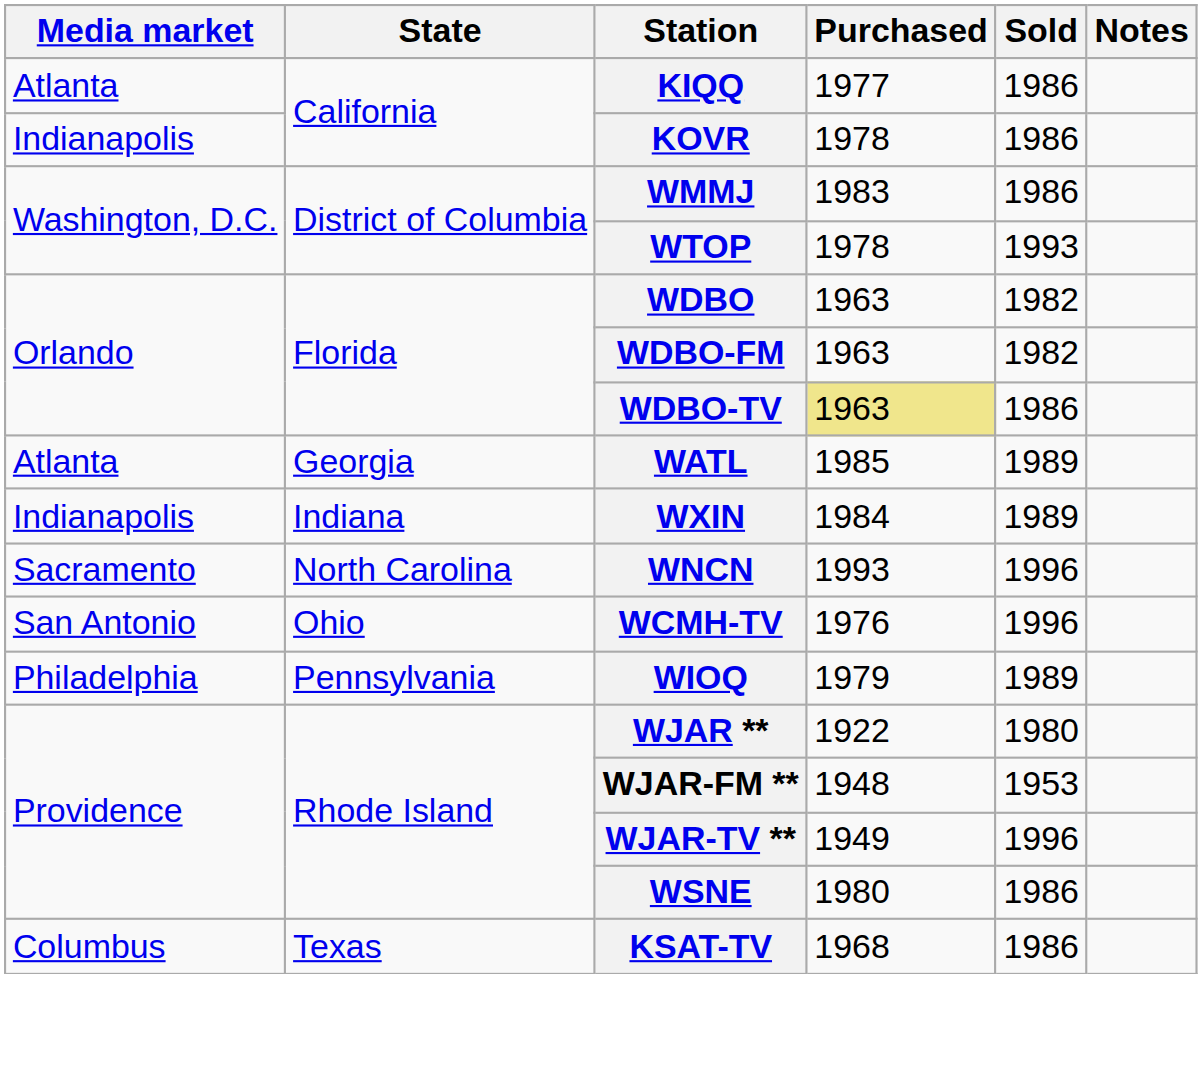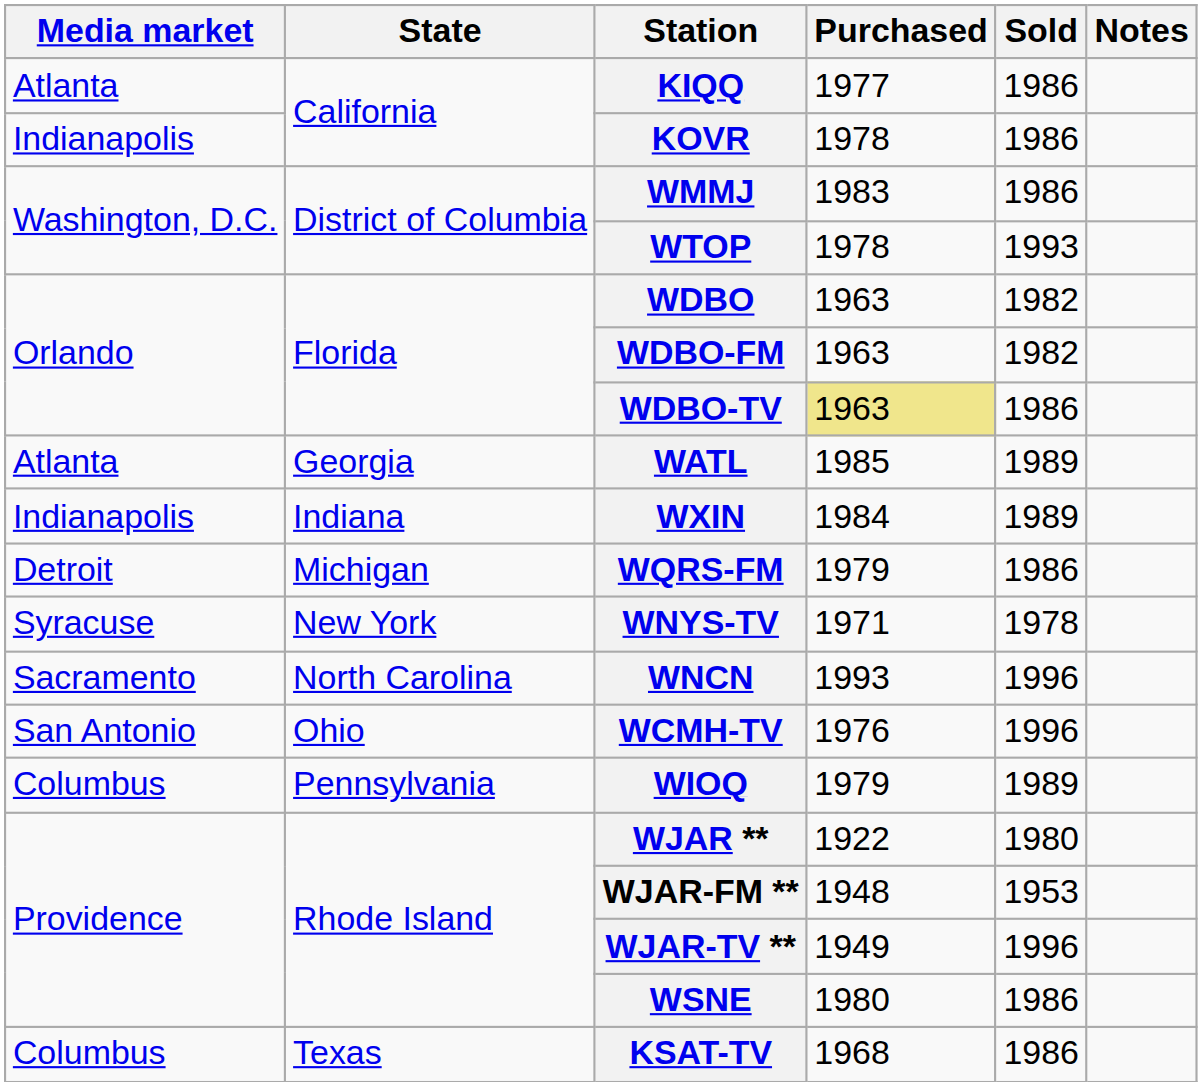 <table class="wikitable sortable">
 <tr>
 <th scope="col"><a href='#'>Media market</a></th>
 <th scope="col">State</th>
 <th scope="col">Station</th>
 <th scope="col">Purchased</th>
 <th scope="col">Sold</th>
 <th scope="col" class="unsortable">Notes</th>
 </tr>
 <tr>
 <td><a href='#'>Atlanta</a></td>
 <td rowspan="2"><a href='#'>California</a></td>
 <th scope="row"><a href='#'>KIQQ</a></th>
 <td>1977</td>
 <td>1986</td>
 <td></td>
 </tr>
 <tr>
 <td><a href='#'>Indianapolis</a></td>
 <th scope="row"><a href='#'>KOVR</a></th>
 <td>1978</td>
 <td>1986</td>
 <td></td>
 </tr>
 <tr>
 <td rowspan="2"><a href='#'>Washington, D.C.</a></td>
 <td rowspan="2"><a href='#'>District of Columbia</a></td>
 <th scope="row"><a href='#'>WMMJ</a></th>
 <td>1983</td>
 <td>1986</td>
 <td></td>
 </tr>
 <tr>
 <th scope="row"><a href='#'>WTOP</a></th>
 <td>1978</td>
 <td>1993</td>
 <td></td>
 </tr>
 <tr>
 <td rowspan="3"><a href='#'>Orlando</a></td>
 <td rowspan="3"><a href='#'>Florida</a></td>
 <th scope="row"><a href='#'>WDBO</a></th>
 <td>1963</td>
 <td>1982</td>
 <td></td>
 </tr>
 <tr>
 <th scope="row"><a href='#'>WDBO-FM</a></th>
 <td>1963</td>
 <td>1982</td>
 <td></td>
 </tr>
 <tr>
 <th scope="row"><a href='#'>WDBO-TV</a></th>
 <td style="background: khaki;">1963</td>
 <td>1986</td>
 <td></td>
 </tr>
 <tr>
 <td><a href='#'>Atlanta</a></td>
 <td><a href='#'>Georgia</a></td>
 <th scope="row"><a href='#'>WATL</a></th>
 <td>1985</td>
 <td>1989</td>
 <td></td>
 </tr>
 <tr>
 <td><a href='#'>Indianapolis</a></td>
 <td><a href='#'>Indiana</a></td>
 <th scope="row"><a href='#'>WXIN</a></th>
 <td>1984</td>
 <td>1989</td>
 <td></td>
 </tr>
 <tr>
+<td><a href='#'>Detroit</a></td>
+<td><a href='#'>Michigan</a></td>
+<th scope="row"><a href='#'>WQRS-FM</a></th>
+<td>1979</td>
+<td>1986</td>
+<td></td>
+</tr>
+<tr>
+<td><a href='#'>Syracuse</a></td>
+<td><a href='#'>New York</a></td>
+<th scope="row"><a href='#'>WNYS-TV</a></th>
+<td>1971</td>
+<td>1978</td>
+<td></td>
+</tr>
+<tr>
 <td><a href='#'>Sacramento</a></td>
 <td><a href='#'>North Carolina</a></td>
 <th scope="row"><a href='#'>WNCN</a></th>
 <td>1993</td>
 <td>1996</td>
 <td></td>
 </tr>
 <tr>
 <td><a href='#'>San Antonio</a></td>
 <td><a href='#'>Ohio</a></td>
 <th scope="row"><a href='#'>WCMH-TV</a></th>
 <td>1976</td>
 <td>1996</td>
 <td></td>
 </tr>
 <tr>
-<td><a href='#'>Philadelphia</a></td>
+<td><a href='#'>Columbus</a></td>
 <td><a href='#'>Pennsylvania</a></td>
 <th scope="row"><a href='#'>WIOQ</a></th>
 <td>1979</td>
 <td>1989</td>
 <td></td>
 </tr>
 <tr>
 <td rowspan="4"><a href='#'>Providence</a></td>
 <td rowspan="4"><a href='#'>Rhode Island</a></td>
 <th scope="row"><a href='#'>WJAR</a> **</th>
 <td>1922</td>
 <td>1980</td>
 <td></td>
 </tr>
 <tr>
 <th scope="row">WJAR-FM **</th>
 <td>1948</td>
 <td>1953</td>
 <td></td>
 </tr>
 <tr>
 <th scope="row"><a href='#'>WJAR-TV</a> **</th>
 <td>1949</td>
 <td>1996</td>
 <td></td>
 </tr>
 <tr>
 <th scope="row"><a href='#'>WSNE</a></th>
 <td>1980</td>
 <td>1986</td>
 <td></td>
 </tr>
 <tr>
 <td><a href='#'>Columbus</a></td>
 <td><a href='#'>Texas</a></td>
 <th scope="row"><a href='#'>KSAT-TV</a></th>
 <td>1968</td>
 <td>1986</td>
 <td></td>
 </tr>
 </table>
